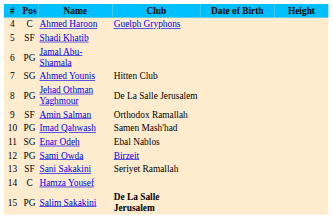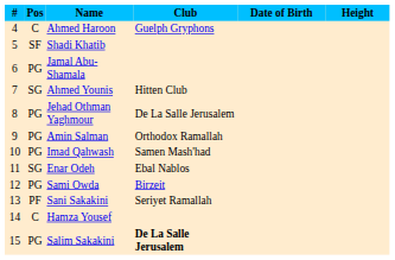 <table border=0 cellpadding=2 cellspacing=0  |- bgcolor=#FFECCE style="text-align:center; font-size:90%;" width=80%>
 <tr bgcolor=#00BFFF>
 <th width=5%>#</th>
 <th width=5%>Pos</th>
 <th width=22%>Name</th>
 <th width=26%>Club</th>
 <th width=22%>Date of Birth</th>
 <th width=16%>Height</th>
 </tr>
 <tr>
 <td>4</td>
 <td>C</td>
 <td align=left><a href='#'>Ahmed Haroon</a></td>
 <td align=left> <a href='#'>Guelph Gryphons</a></td>
 <td align=left></td>
 <td></td>
 </tr>
 <tr>
 <td>5</td>
 <td>SF</td>
 <td align=left><a href='#'>Shadi Khatib</a></td>
 <td align=left></td>
 <td align=left></td>
 <td></td>
 </tr>
 <tr>
 <td>6</td>
 <td>PG</td>
 <td align=left><a href='#'>Jamal Abu-Shamala</a></td>
 <td align=left></td>
 <td align=left></td>
 <td></td>
 </tr>
 <tr>
 <td>7</td>
 <td>SG</td>
 <td align=left><a href='#'>Ahmed Younis</a></td>
 <td align=left> Hitten Club</td>
 <td align=left></td>
 <td></td>
 </tr>
 <tr>
 <td>8</td>
 <td>PG</td>
 <td align=left><a href='#'>Jehad Othman Yaghmour</a></td>
 <td align=left> De La Salle Jerusalem</td>
 <td align=left></td>
 <td></td>
 </tr>
 <tr>
 <td>9</td>
-<td>SF</td>
+<td>PG</td>
 <td align=left><a href='#'>Amin Salman</a></td>
 <td align=left> Orthodox Ramallah</td>
 <td align=left></td>
 <td></td>
 </tr>
 <tr>
 <td>10</td>
 <td>PG</td>
 <td align=left><a href='#'>Imad Qahwash</a></td>
 <td align=left> Samen Mash'had</td>
 <td align=left></td>
 <td></td>
 </tr>
 <tr>
 <td>11</td>
 <td>SG</td>
 <td align=left><a href='#'>Enar Odeh</a></td>
 <td align=left> Ebal Nablos</td>
 <td align=left></td>
 <td></td>
 </tr>
 <tr>
 <td>12</td>
 <td>PG</td>
 <td align=left><a href='#'>Sami Owda</a></td>
 <td align=left> <a href='#'>Birzeit</a></td>
 <td align=left></td>
 <td></td>
 </tr>
 <tr>
 <td>13</td>
-<td>SF</td>
+<td>PF</td>
 <td align=left><a href='#'>Sani Sakakini</a></td>
 <td align=left> Seriyet Ramallah</td>
 <td align=left></td>
 <td></td>
 </tr>
 <tr>
 <td>14</td>
 <td>C</td>
 <td align=left><a href='#'>Hamza Yousef</a></td>
 <td align=left></td>
 <td align=left></td>
 <td></td>
 </tr>
 <tr>
 <td>15</td>
 <td>PG</td>
 <td align=left><a href='#'>Salim Sakakini</a></td>
 <td align=left><strong> De La Salle Jerusalem</strong></td>
 <td align=left></td>
 <td></td>
 </tr>
 <tr>
 </tr>
 </table>
